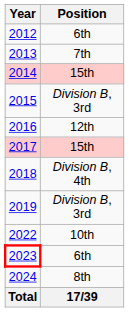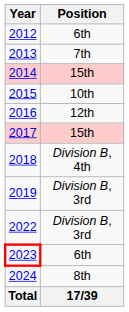 <table class="wikitable" style="text-align: center;">
 <tr>
 <th>Year</th>
 <th width="100">Position</th>
 </tr>
 <tr>
 <td> <a href='#'>2012</a></td>
 <td>6th</td>
 </tr>
 <tr>
 <td> <a href='#'>2013</a></td>
 <td>7th</td>
 </tr>
 <tr bgcolor=#ffcccc>
 <td> <a href='#'>2014</a></td>
 <td>15th</td>
 </tr>
 <tr>
 <td> <a href='#'>2015</a></td>
-<td><em>Division B</em>, 3rd</td>
+<td>10th</td>
 </tr>
 <tr>
 <td> <a href='#'>2016</a></td>
 <td>12th</td>
 </tr>
 <tr bgcolor=#ffcccc>
 <td> <a href='#'>2017</a></td>
 <td>15th</td>
 </tr>
 <tr>
 <td> <a href='#'>2018</a></td>
 <td><em>Division B</em>, 4th</td>
 </tr>
 <tr>
 <td> <a href='#'>2019</a></td>
 <td><em>Division B</em>, 3rd</td>
 </tr>
 <tr>
 <td> <a href='#'>2022</a></td>
-<td>10th</td>
+<td><em>Division B</em>, 3rd</td>
 </tr>
 <tr>
 <td style="border: 3px solid red"> <a href='#'>2023</a></td>
 <td>6th</td>
 </tr>
 <tr>
 <td> <a href='#'>2024</a></td>
 <td>8th</td>
 </tr>
 <tr>
 <th>Total</th>
 <th>17/39</th>
 </tr>
 </table>
